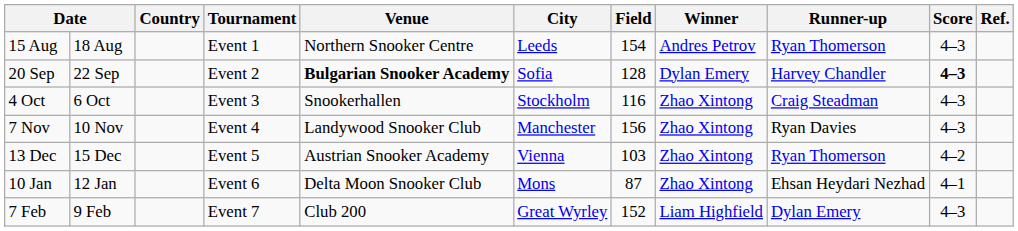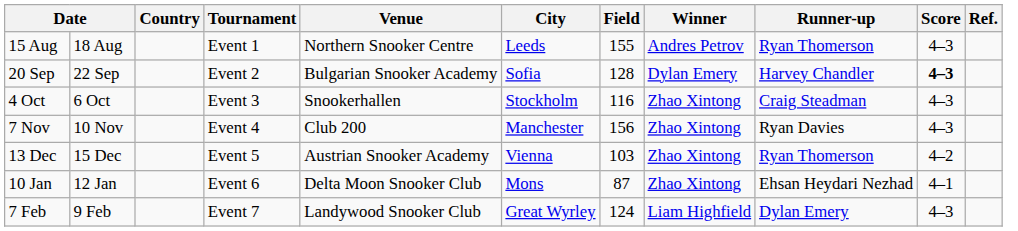 <table class="wikitable" style="font-size: 85%">
 <tr>
 <th colspan="2" style="width:100px; text-align:center;">Date</th>
 <th>Country</th>
 <th>Tournament</th>
 <th>Venue</th>
 <th>City</th>
 <th>Field</th>
 <th>Winner</th>
 <th>Runner-up</th>
 <th>Score</th>
 <th>Ref.</th>
 </tr>
 <tr>
 <td>15 Aug</td>
 <td>18 Aug</td>
 <td></td>
 <td>Event 1</td>
 <td>Northern Snooker Centre</td>
 <td><a href='#'>Leeds</a></td>
-<td align=center>154</td>
+<td align=center>155</td>
 <td> <a href='#'>Andres Petrov</a></td>
 <td> <a href='#'>Ryan Thomerson</a></td>
 <td align=center>4–3</td>
 <td align=center></td>
 </tr>
 <tr>
 <td>20 Sep</td>
 <td>22 Sep</td>
 <td></td>
 <td>Event 2</td>
-<td><strong>Bulgarian Snooker Academy</strong></td>
+<td>Bulgarian Snooker Academy</td>
 <td><a href='#'>Sofia</a></td>
 <td align=center>128</td>
 <td> <a href='#'>Dylan Emery</a></td>
 <td> <a href='#'>Harvey Chandler</a></td>
 <td align=center><strong>4–3</strong></td>
 <td align=center></td>
 </tr>
 <tr>
 <td>4 Oct</td>
 <td>6 Oct</td>
 <td></td>
 <td>Event 3</td>
 <td>Snookerhallen</td>
 <td><a href='#'>Stockholm</a></td>
 <td align=center>116</td>
 <td> <a href='#'>Zhao Xintong</a></td>
 <td> <a href='#'>Craig Steadman</a></td>
 <td align=center>4–3</td>
 <td align=center></td>
 </tr>
 <tr>
 <td>7 Nov</td>
 <td>10 Nov</td>
 <td></td>
 <td>Event 4</td>
-<td>Landywood Snooker Club</td>
+<td>Club 200</td>
 <td><a href='#'>Manchester</a></td>
 <td align=center>156</td>
 <td> <a href='#'>Zhao Xintong</a></td>
 <td> Ryan Davies</td>
 <td align=center>4–3</td>
 <td align=center></td>
 </tr>
 <tr>
 <td>13 Dec</td>
 <td>15 Dec</td>
 <td></td>
 <td>Event 5</td>
 <td>Austrian Snooker Academy</td>
 <td><a href='#'>Vienna</a></td>
 <td align=center>103</td>
 <td> <a href='#'>Zhao Xintong</a></td>
 <td> <a href='#'>Ryan Thomerson</a></td>
 <td align=center>4–2</td>
 <td align=center></td>
 </tr>
 <tr>
 <td>10 Jan</td>
 <td>12 Jan</td>
 <td></td>
 <td>Event 6</td>
 <td>Delta Moon Snooker Club</td>
 <td><a href='#'>Mons</a></td>
 <td align=center>87</td>
 <td> <a href='#'>Zhao Xintong</a></td>
 <td> Ehsan Heydari Nezhad</td>
 <td align=center>4–1</td>
 <td align=center></td>
 </tr>
 <tr>
 <td>7 Feb</td>
 <td>9 Feb</td>
 <td></td>
 <td>Event 7</td>
-<td>Club 200</td>
+<td>Landywood Snooker Club</td>
 <td><a href='#'>Great Wyrley</a></td>
-<td align=center>152</td>
+<td align=center>124</td>
 <td> <a href='#'>Liam Highfield</a></td>
 <td> <a href='#'>Dylan Emery</a></td>
 <td align=center>4–3</td>
 <td align=center></td>
 </tr>
 </table>
